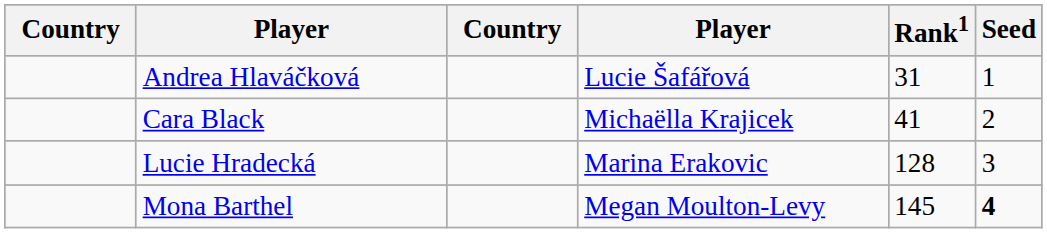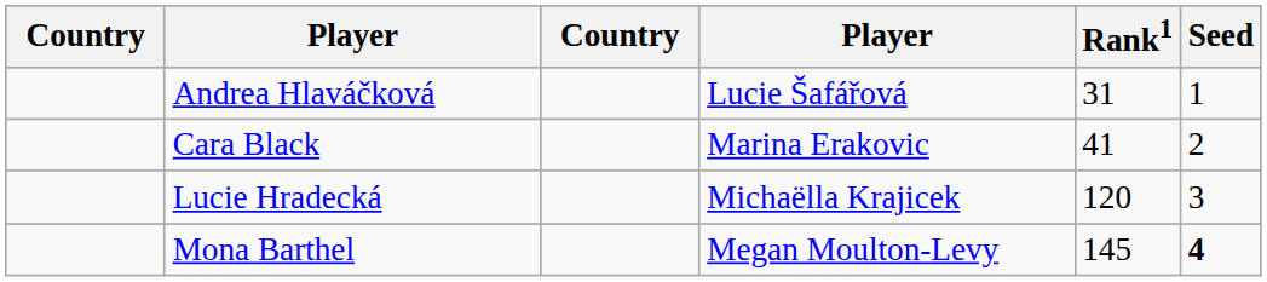 <table class="sortable wikitable">
 <tr>
 <th width="70">Country</th>
 <th width="175">Player</th>
 <th width="70">Country</th>
 <th width="175">Player</th>
 <th>Rank<sup>1</sup></th>
 <th>Seed</th>
 </tr>
 <tr>
 <td></td>
 <td><a href='#'>Andrea Hlaváčková</a></td>
 <td></td>
 <td><a href='#'>Lucie Šafářová</a></td>
 <td>31</td>
 <td>1</td>
 </tr>
 <tr>
 <td></td>
 <td><a href='#'>Cara Black</a></td>
 <td></td>
-<td><a href='#'>Michaëlla Krajicek</a></td>
+<td><a href='#'>Marina Erakovic</a></td>
 <td>41</td>
 <td>2</td>
 </tr>
 <tr>
 <td></td>
 <td><a href='#'>Lucie Hradecká</a></td>
 <td></td>
-<td><a href='#'>Marina Erakovic</a></td>
-<td>128</td>
+<td><a href='#'>Michaëlla Krajicek</a></td>
+<td>120</td>
 <td>3</td>
 </tr>
 <tr>
 <td></td>
 <td><a href='#'>Mona Barthel</a></td>
 <td></td>
 <td><a href='#'>Megan Moulton-Levy</a></td>
 <td>145</td>
 <td><strong>4</strong></td>
 </tr>
 </table>
